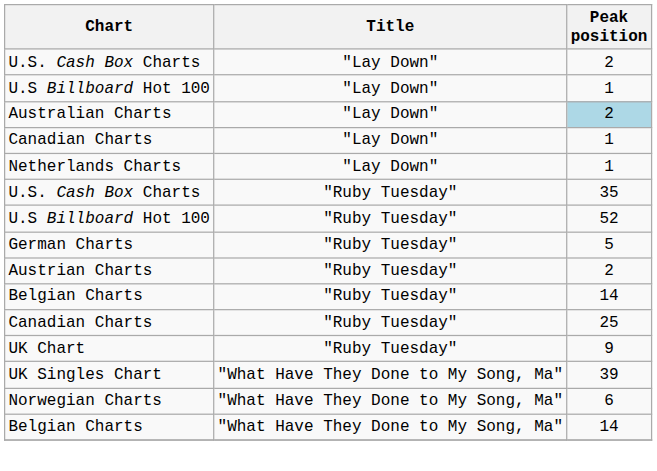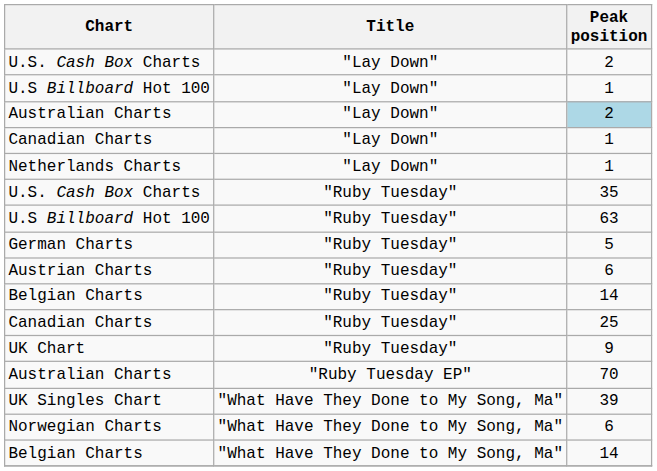 <table class="wikitable sortable">
 <tr>
 <th>Chart</th>
 <th>Title</th>
 <th>Peak<br>position</th>
 </tr>
 <tr>
 <td align="left">U.S. <em>Cash Box</em> Charts</td>
 <td align="center">"Lay Down"</td>
 <td align="center">2</td>
 </tr>
 <tr>
 <td align="left">U.S <em>Billboard</em> Hot 100</td>
 <td align="center">"Lay Down"</td>
 <td align="center">1</td>
 </tr>
 <tr>
 <td align="left">Australian Charts</td>
 <td align="center">"Lay Down"</td>
 <td align="center" style="background: lightblue;">2</td>
 </tr>
 <tr>
 <td align="left">Canadian Charts</td>
 <td align="center">"Lay Down"</td>
 <td align="center">1</td>
 </tr>
 <tr>
 <td align="left">Netherlands Charts</td>
 <td align="center">"Lay Down"</td>
 <td align="center">1</td>
 </tr>
 <tr>
 <td align="left">U.S. <em>Cash Box</em> Charts</td>
 <td align="center">"Ruby Tuesday"</td>
 <td align="center">35</td>
 </tr>
 <tr>
 <td align="left">U.S <em>Billboard</em> Hot 100</td>
 <td align="center">"Ruby Tuesday"</td>
-<td align="center">52</td>
+<td align="center">63</td>
 </tr>
 <tr>
 <td align="left">German Charts</td>
 <td align="center">"Ruby Tuesday"</td>
 <td align="center">5</td>
 </tr>
 <tr>
 <td align="left">Austrian Charts</td>
 <td align="center">"Ruby Tuesday"</td>
-<td align="center">2</td>
+<td align="center">6</td>
 </tr>
 <tr>
 <td align="left">Belgian Charts</td>
 <td align="center">"Ruby Tuesday"</td>
 <td align="center">14</td>
 </tr>
 <tr>
 <td align="left">Canadian Charts</td>
 <td align="center">"Ruby Tuesday"</td>
 <td align="center">25</td>
 </tr>
 <tr>
 <td align="left">UK Chart</td>
 <td align="center">"Ruby Tuesday"</td>
 <td align="center">9</td>
+</tr>
+<tr>
+<td align="left">Australian Charts</td>
+<td align="center">"Ruby Tuesday EP"</td>
+<td align="center">70</td>
 </tr>
 <tr>
 <td align="left">UK Singles Chart</td>
 <td align="center">"What Have They Done to My Song, Ma"</td>
 <td align="center">39</td>
 </tr>
 <tr>
 <td align="left">Norwegian Charts</td>
 <td align="center">"What Have They Done to My Song, Ma"</td>
 <td align="center">6</td>
 </tr>
 <tr>
 <td align="left">Belgian Charts</td>
 <td align="center">"What Have They Done to My Song, Ma"</td>
 <td align="center">14</td>
 </tr>
 <tr>
 </tr>
 </table>
